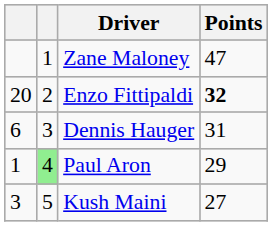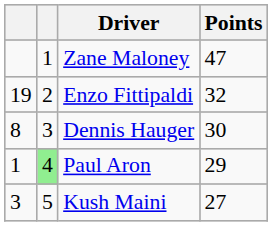 <table class="wikitable" style="font-size: 85%;">
 <tr>
 <th></th>
 <th></th>
 <th>Driver</th>
 <th>Points</th>
 </tr>
 <tr>
 <td align="left"></td>
 <td align="center">1</td>
 <td> <a href='#'>Zane Maloney</a></td>
 <td>47</td>
 </tr>
 <tr>
-<td align="left"> 20</td>
+<td align="left"> 19</td>
 <td align="center">2</td>
 <td> <a href='#'>Enzo Fittipaldi</a></td>
-<td><strong>32</strong></td>
+<td>32</td>
 </tr>
 <tr>
-<td align="left"> 6</td>
+<td align="left"> 8</td>
 <td align="center">3</td>
 <td> <a href='#'>Dennis Hauger</a></td>
-<td>31</td>
+<td>30</td>
 </tr>
 <tr>
 <td align="left"> 1</td>
 <td align="center" style="background: lightgreen;">4</td>
 <td> <a href='#'>Paul Aron</a></td>
 <td>29</td>
 </tr>
 <tr>
 <td align="left"> 3</td>
 <td align="center">5</td>
 <td> <a href='#'>Kush Maini</a></td>
 <td>27</td>
 </tr>
 </table>
